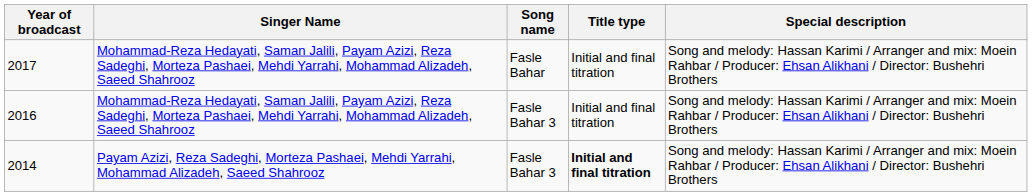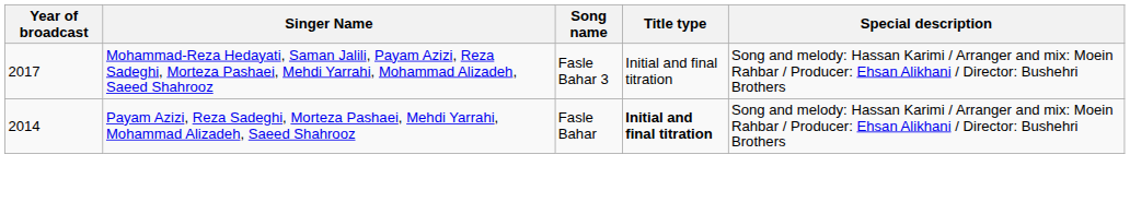 <table class="wikitable">
 <tr>
 <th>Year of broadcast</th>
 <th>Singer Name</th>
 <th>Song name</th>
 <th>Title type</th>
 <th>Special description</th>
 </tr>
 <tr>
 <td>2017</td>
 <td><a href='#'>Mohammad-Reza Hedayati</a>, <a href='#'>Saman Jalili</a>, <a href='#'>Payam Azizi</a>, <a href='#'>Reza Sadeghi</a>, <a href='#'>Morteza Pashaei</a>, <a href='#'>Mehdi Yarrahi</a>, <a href='#'>Mohammad Alizadeh</a>, <a href='#'>Saeed Shahrooz</a></td>
-<td>Fasle Bahar</td>
-<td>Initial and final titration</td>
-<td>Song and melody: Hassan Karimi / Arranger and mix: Moein Rahbar / Producer: <a href='#'>Ehsan Alikhani</a> / Director: Bushehri Brothers</td>
-</tr>
-<tr>
-<td>2016</td>
-<td><a href='#'>Mohammad-Reza Hedayati</a>, <a href='#'>Saman Jalili</a>, <a href='#'>Payam Azizi</a>, <a href='#'>Reza Sadeghi</a>, <a href='#'>Morteza Pashaei</a>, <a href='#'>Mehdi Yarrahi</a>, <a href='#'>Mohammad Alizadeh</a>, <a href='#'>Saeed Shahrooz</a></td>
 <td>Fasle Bahar 3</td>
 <td>Initial and final titration</td>
 <td>Song and melody: Hassan Karimi / Arranger and mix: Moein Rahbar / Producer: <a href='#'>Ehsan Alikhani</a> / Director: Bushehri Brothers</td>
 </tr>
 <tr>
 <td>2014</td>
 <td><a href='#'>Payam Azizi</a>, <a href='#'>Reza Sadeghi</a>, <a href='#'>Morteza Pashaei</a>, <a href='#'>Mehdi Yarrahi</a>, <a href='#'>Mohammad Alizadeh</a>, <a href='#'>Saeed Shahrooz</a></td>
-<td>Fasle Bahar 3</td>
+<td>Fasle Bahar</td>
 <td><strong>Initial and final titration</strong></td>
 <td>Song and melody: Hassan Karimi / Arranger and mix: Moein Rahbar / Producer: <a href='#'>Ehsan Alikhani</a> / Director: Bushehri Brothers</td>
 </tr>
 </table>
